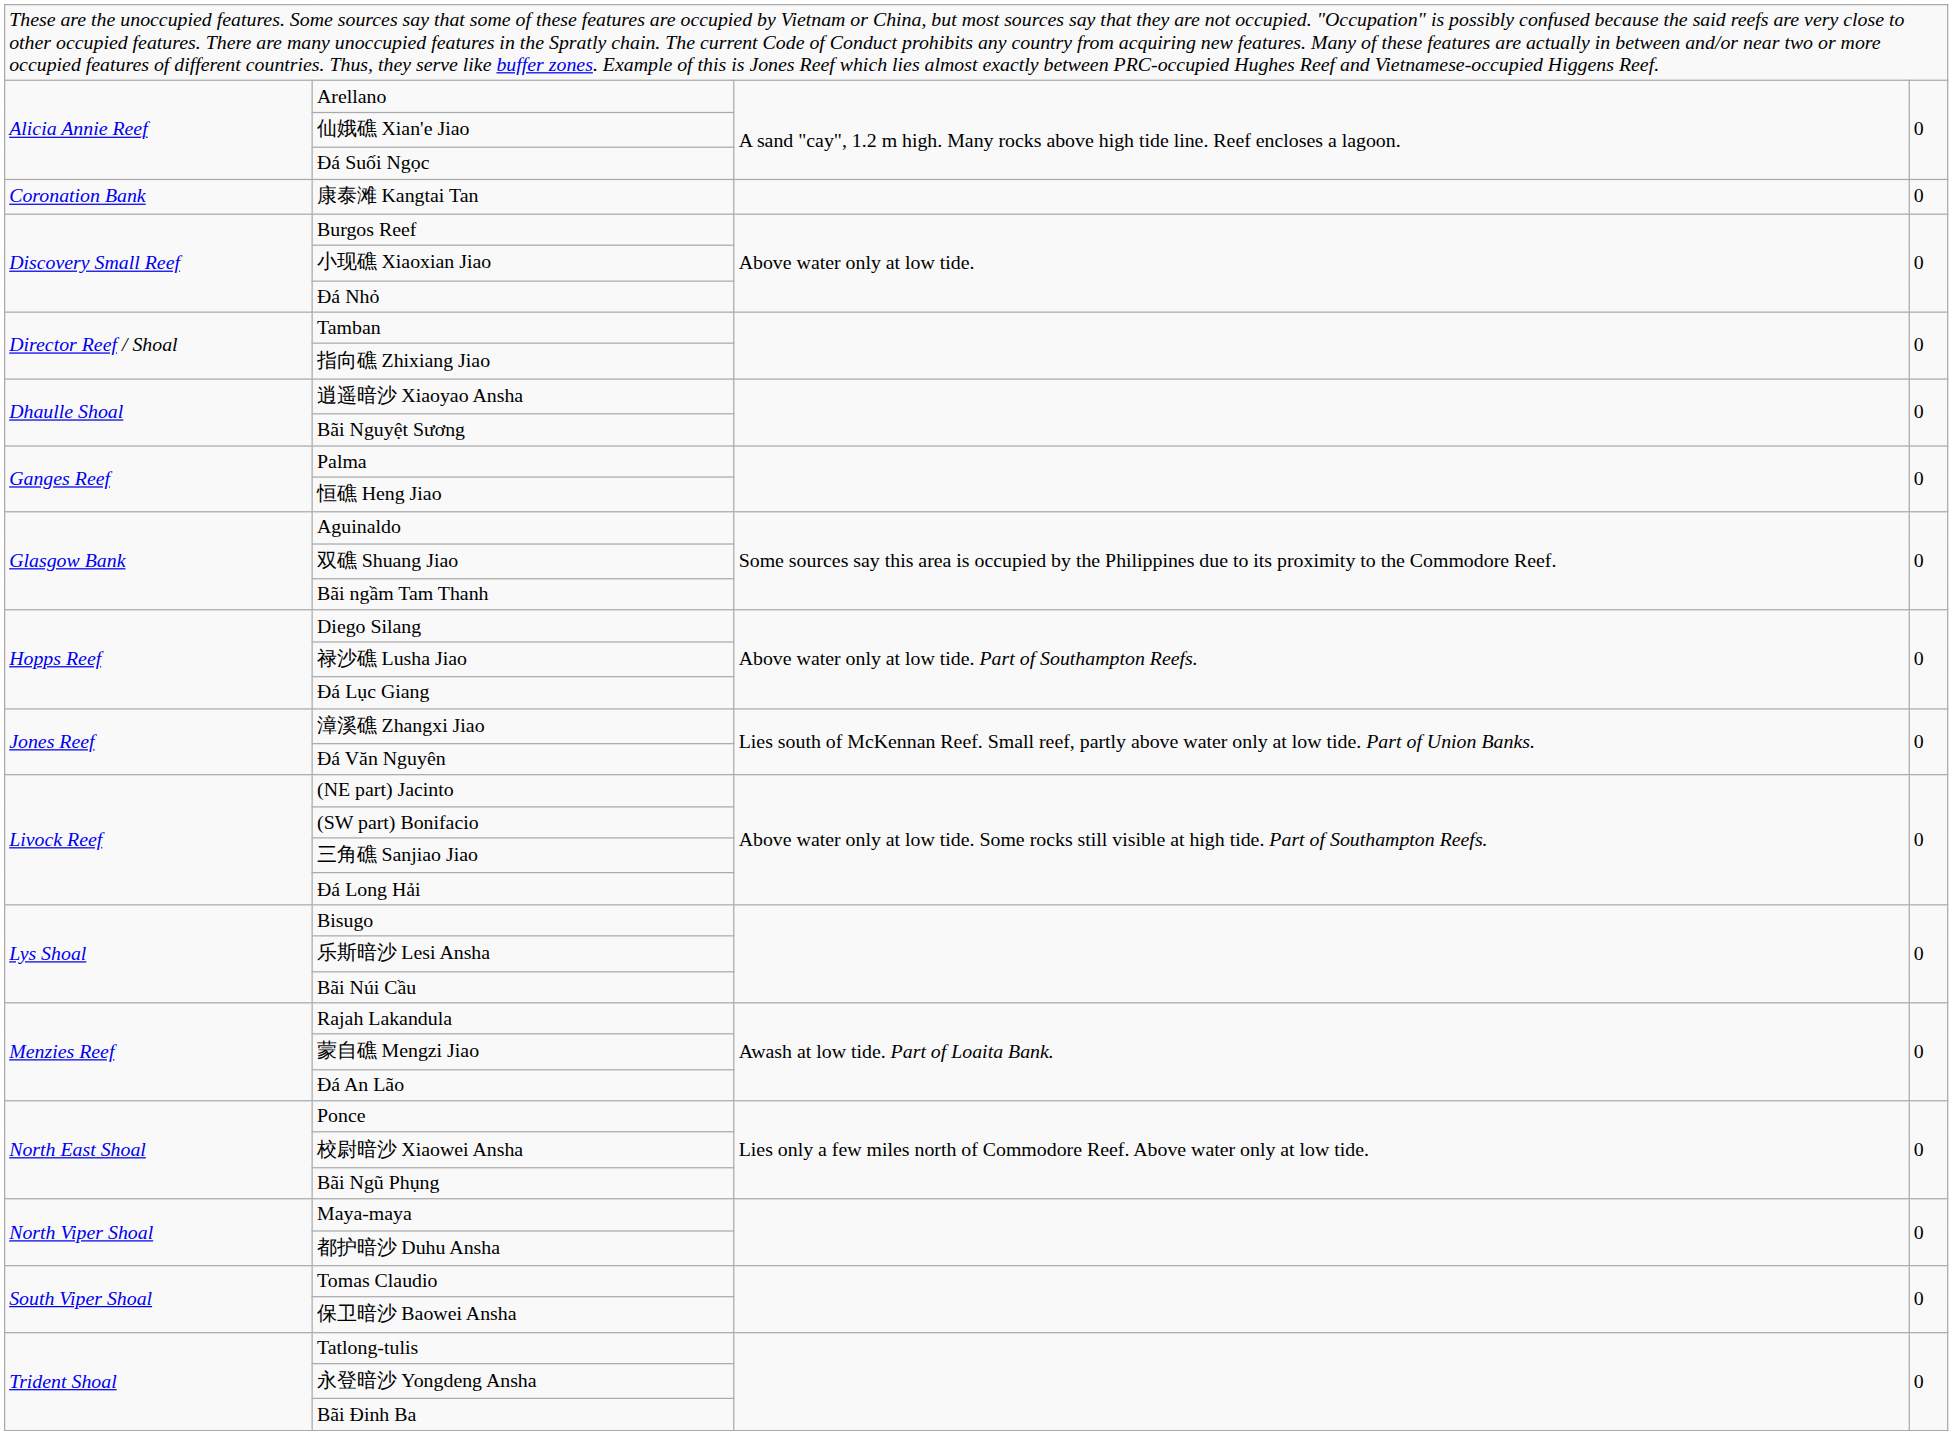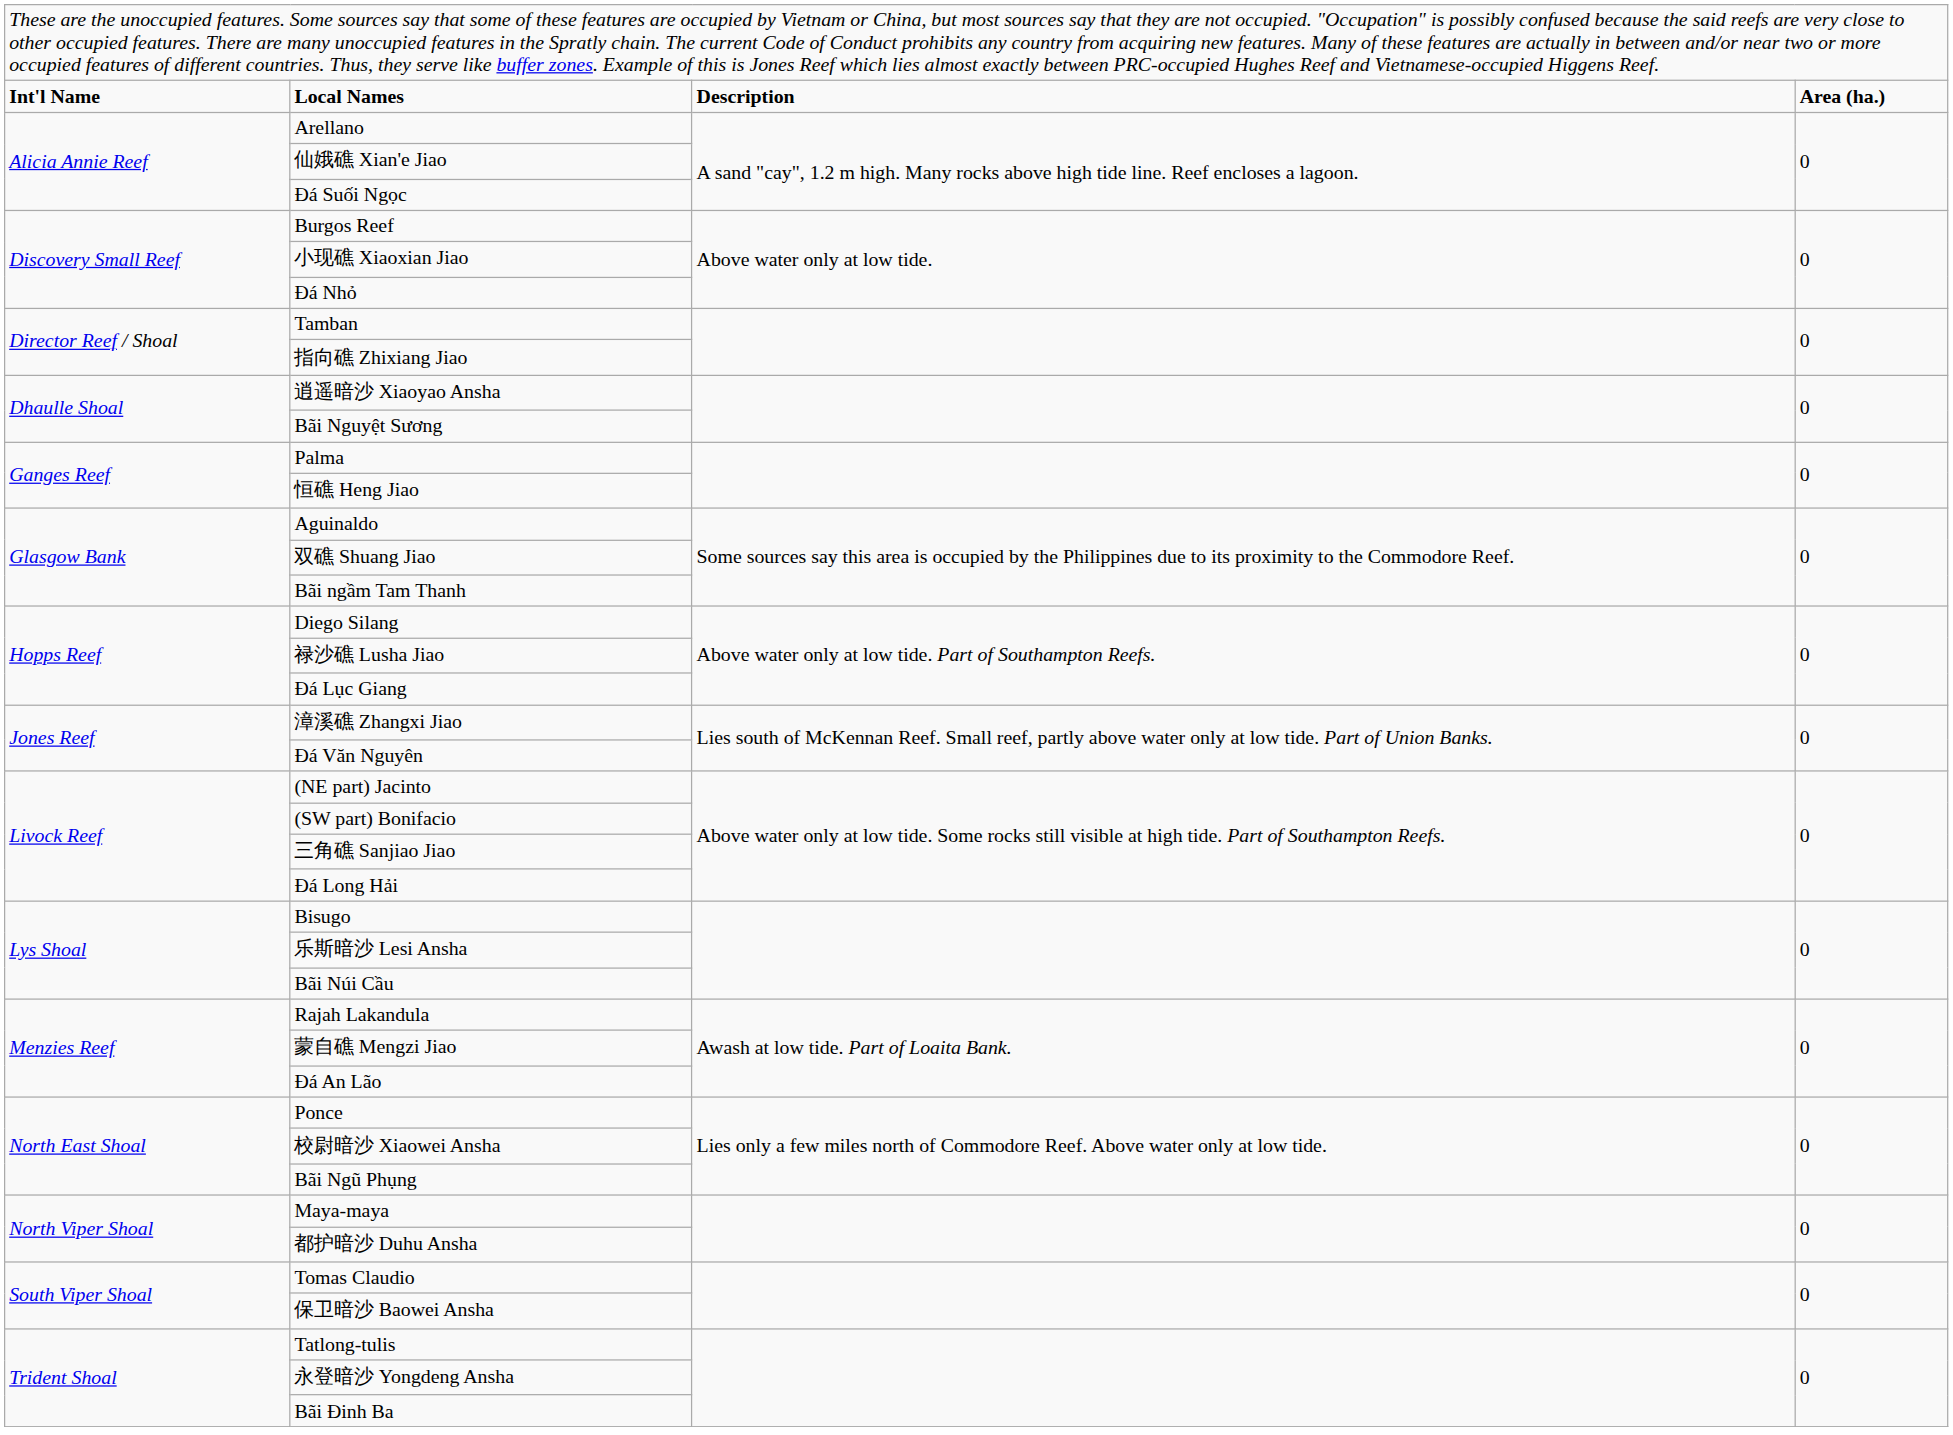 <table class="wikitable">
 <tr>
 <td colspan="4"><em>These are the unoccupied features. Some sources say that some of these features are occupied by Vietnam or China, but most sources say that they are not occupied. "Occupation" is possibly confused because the said reefs are very close to other occupied features. There are many unoccupied features in the Spratly chain. The current Code of Conduct prohibits any country from acquiring new features. Many of these features are actually in between and/or near two or more occupied features of different countries. Thus, they serve like <a href='#'>buffer zones</a>. Example of this is Jones Reef which lies almost exactly between PRC-occupied Hughes Reef and Vietnamese-occupied Higgens Reef.</em></td>
+</tr>
+<tr>
+<td><strong>Int'l Name</strong></td>
+<td><strong>Local Names</strong></td>
+<td><strong>Description</strong></td>
+<td><strong>Area (ha.)</strong></td>
 </tr>
 <tr>
 <td rowspan="3"><em><a href='#'>Alicia Annie Reef</a></em></td>
 <td> Arellano</td>
 <td rowspan="3"><br>A sand "cay", 1.2 m high. Many rocks above high tide line. Reef encloses a lagoon.</td>
 <td rowspan="3">0</td>
 </tr>
 <tr>
 <td> 仙娥礁 Xian'e Jiao</td>
 </tr>
 <tr>
 <td> Đá Suối Ngọc</td>
-</tr>
-<tr>
-<td><em><a href='#'>Coronation Bank</a></em></td>
-<td> 康泰滩 Kangtai Tan</td>
-<td></td>
-<td>0</td>
 </tr>
 <tr>
 <td rowspan="3"><em><a href='#'>Discovery Small Reef</a></em></td>
 <td> Burgos Reef</td>
 <td rowspan="3">Above water only at low tide.</td>
 <td rowspan="3">0</td>
 </tr>
 <tr>
 <td> 小现礁 Xiaoxian Jiao</td>
 </tr>
 <tr>
 <td> Đá Nhỏ</td>
 </tr>
 <tr>
 <td rowspan="2"><em><a href='#'>Director Reef</a> / Shoal</em></td>
 <td> Tamban</td>
 <td rowspan="2"></td>
 <td rowspan="2">0</td>
 </tr>
 <tr>
 <td> 指向礁 Zhixiang Jiao</td>
 </tr>
 <tr>
 <td rowspan="2"><em><a href='#'>Dhaulle Shoal</a></em></td>
 <td> 逍遥暗沙 Xiaoyao Ansha</td>
 <td rowspan="2"></td>
 <td rowspan="2">0</td>
 </tr>
 <tr>
 <td> Bãi Nguyệt Sương</td>
 </tr>
 <tr>
 <td rowspan="2"><em><a href='#'>Ganges Reef</a></em></td>
 <td> Palma</td>
 <td rowspan="2"></td>
 <td rowspan="2">0</td>
 </tr>
 <tr>
 <td> 恒礁 Heng Jiao</td>
 </tr>
 <tr>
 <td rowspan="3"><em><a href='#'>Glasgow Bank</a></em></td>
 <td> Aguinaldo</td>
 <td rowspan="3">Some sources say  this area is occupied by the Philippines due to its proximity to the Commodore Reef.</td>
 <td rowspan="3">0</td>
 </tr>
 <tr>
 <td> 双礁 Shuang Jiao</td>
 </tr>
 <tr>
 <td> Bãi ngầm Tam Thanh</td>
 </tr>
 <tr>
 <td rowspan="3"><em><a href='#'>Hopps Reef</a></em></td>
 <td> Diego Silang</td>
 <td rowspan="3">Above water only at low tide. <em>Part of Southampton Reefs.</em></td>
 <td rowspan="3">0</td>
 </tr>
 <tr>
 <td> 禄沙礁 Lusha Jiao</td>
 </tr>
 <tr>
 <td> Đá Lục Giang</td>
 </tr>
 <tr>
 <td rowspan="2"><em><a href='#'>Jones Reef</a></em></td>
 <td> 漳溪礁 Zhangxi Jiao</td>
 <td rowspan="2">Lies  south of McKennan Reef. Small reef, partly above water only at low tide. <em>Part of Union Banks.</em></td>
 <td rowspan="2">0</td>
 </tr>
 <tr>
 <td> Đá Văn Nguyên</td>
 </tr>
 <tr>
 <td rowspan="4"><em><a href='#'>Livock Reef</a></em></td>
 <td> (NE part) Jacinto</td>
 <td rowspan="4">Above water only at low tide. Some rocks still visible at high tide. <em>Part of Southampton Reefs.</em></td>
 <td rowspan="4">0</td>
 </tr>
 <tr>
 <td nowrap> (SW part) Bonifacio</td>
 </tr>
 <tr>
 <td> 三角礁 Sanjiao Jiao</td>
 </tr>
 <tr>
 <td> Đá Long Hải</td>
 </tr>
 <tr>
 <td rowspan="3"><em><a href='#'>Lys Shoal</a></em></td>
 <td> Bisugo</td>
 <td rowspan="3"></td>
 <td rowspan="3">0</td>
 </tr>
 <tr>
 <td> 乐斯暗沙 Lesi Ansha</td>
 </tr>
 <tr>
 <td> Bãi Núi Cầu</td>
 </tr>
 <tr>
 <td rowspan="3"><em><a href='#'>Menzies Reef</a></em></td>
 <td> Rajah Lakandula</td>
 <td rowspan="3">Awash at low tide. <em>Part of Loaita Bank.</em></td>
 <td rowspan="3">0</td>
 </tr>
 <tr>
 <td> 蒙自礁 Mengzi Jiao</td>
 </tr>
 <tr>
 <td> Đá An Lão</td>
 </tr>
 <tr>
 <td rowspan="3"><em><a href='#'>North East Shoal</a></em></td>
 <td> Ponce</td>
 <td rowspan="3">Lies only a few miles north of Commodore Reef. Above water only at low tide.</td>
 <td rowspan="3">0</td>
 </tr>
 <tr>
 <td> 校尉暗沙 Xiaowei Ansha</td>
 </tr>
 <tr>
 <td> Bãi Ngũ Phụng</td>
 </tr>
 <tr>
 <td rowspan="2"><em><a href='#'>North Viper Shoal</a></em></td>
 <td> Maya-maya</td>
 <td rowspan="2"></td>
 <td rowspan="2">0</td>
 </tr>
 <tr>
 <td> 都护暗沙 Duhu Ansha</td>
 </tr>
 <tr>
 <td rowspan="2"><em><a href='#'>South Viper Shoal</a></em></td>
 <td> Tomas Claudio</td>
 <td rowspan="2"></td>
 <td rowspan="2">0</td>
 </tr>
 <tr>
 <td> 保卫暗沙 Baowei Ansha</td>
 </tr>
 <tr>
 <td rowspan="3"><em><a href='#'>Trident Shoal</a></em></td>
 <td> Tatlong-tulis</td>
 <td rowspan="3"></td>
 <td rowspan="3">0</td>
 </tr>
 <tr>
 <td> 永登暗沙 Yongdeng Ansha</td>
 </tr>
 <tr>
 <td> Bãi Đinh Ba</td>
 </tr>
 <tr>
 </tr>
 </table>
